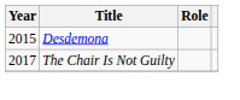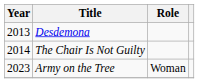 <table class="wikitable sortable">
 <tr>
 <th>Year</th>
 <th>Title</th>
 <th>Role</th>
 <th scope="col" class="unsortable"></th>
 </tr>
 <tr>
-<td>2015</td>
+<td>2013</td>
 <td><em><a href='#'>Desdemona</a></em></td>
 <td></td>
 <td></td>
 </tr>
 <tr>
-<td>2017</td>
+<td>2014</td>
 <td><em>The Chair Is Not Guilty</em></td>
 <td></td>
 <td></td>
 </tr>
 <tr>
+<td>2023</td>
+<td><em>Army on the Tree</em></td>
+<td>Woman</td>
+<td></td>
+</tr>
+<tr>
 </tr>
 </table>
